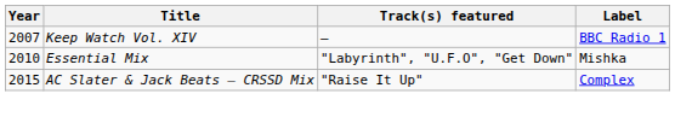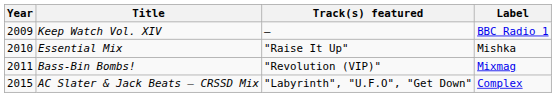 <table class="wikitable">
 <tr>
 <th>Year</th>
 <th>Title</th>
 <th>Track(s) featured</th>
 <th>Label</th>
 </tr>
 <tr>
-<td>2007</td>
+<td>2009</td>
 <td><em>Keep Watch Vol. XIV</em></td>
 <td>–</td>
 <td><a href='#'>BBC Radio 1</a></td>
 </tr>
 <tr>
 <td>2010</td>
 <td><em>Essential Mix</em></td>
-<td>"Labyrinth", "U.F.O", "Get Down"</td>
+<td>"Raise It Up"</td>
 <td>Mishka</td>
+</tr>
+<tr>
+<td>2011</td>
+<td><em>Bass-Bin Bombs!</em></td>
+<td>"Revolution (VIP)"</td>
+<td><a href='#'>Mixmag</a></td>
 </tr>
 <tr>
 <td>2015</td>
 <td><em>AC Slater & Jack Beats – CRSSD Mix</em></td>
-<td>"Raise It Up"</td>
+<td>"Labyrinth", "U.F.O", "Get Down"</td>
 <td><a href='#'>Complex</a></td>
 </tr>
 </table>
